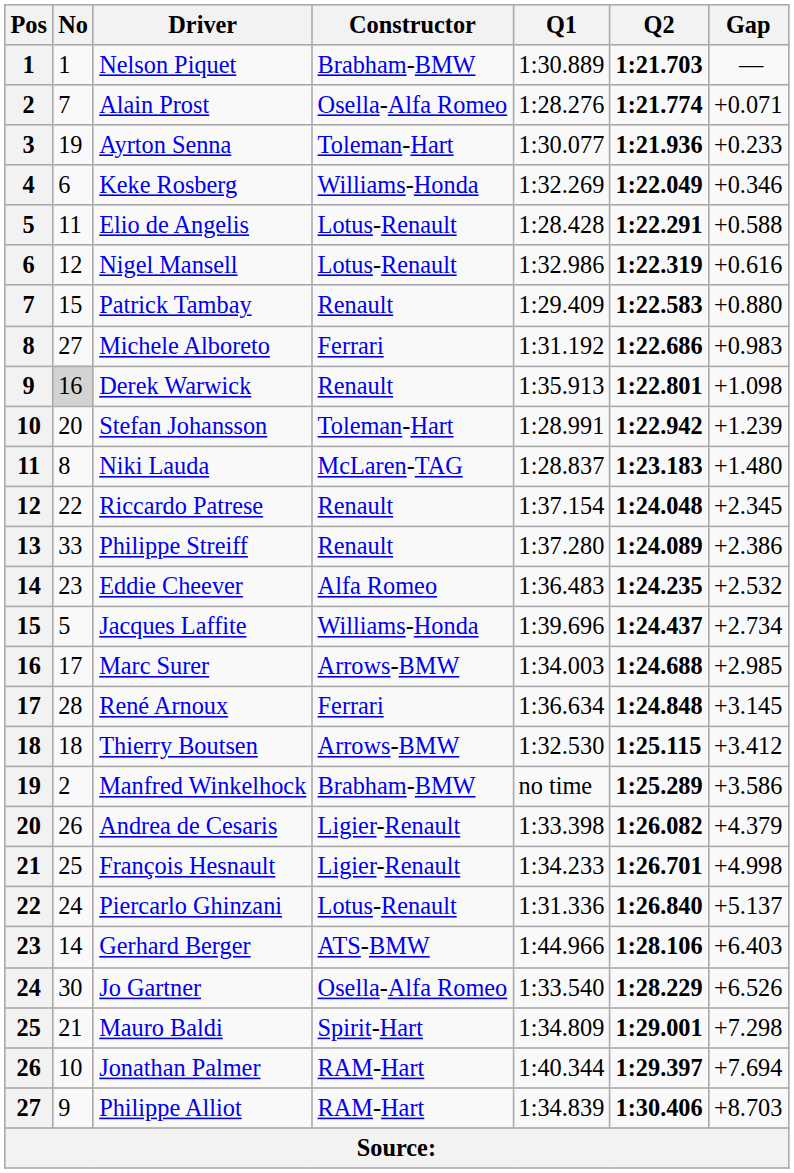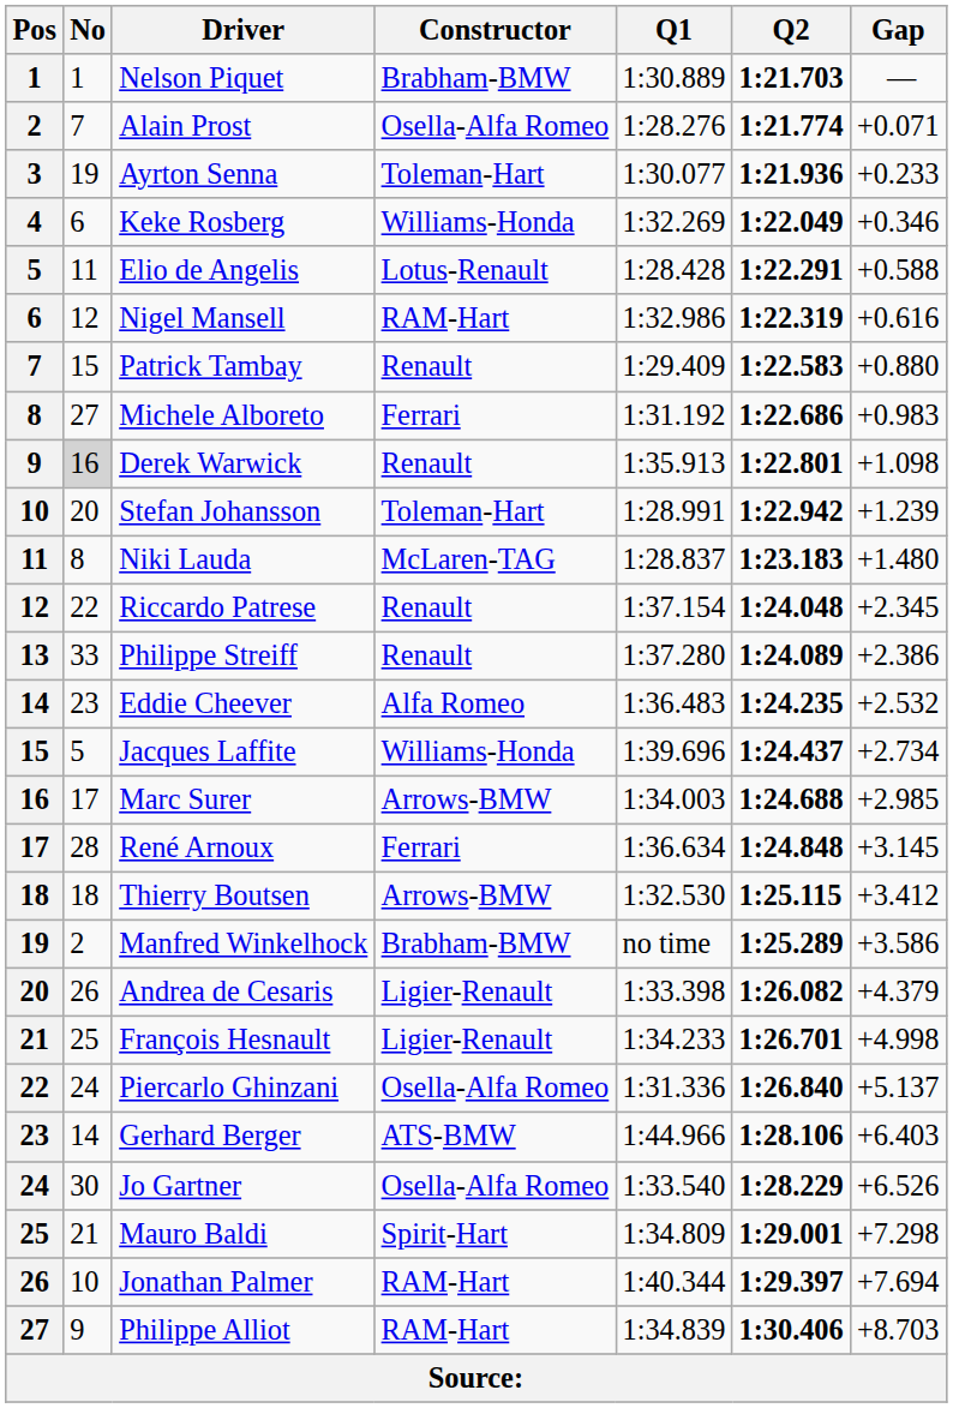 <table class="wikitable sortable" style="font-size: 95%;">
 <tr>
 <th>Pos</th>
 <th>No</th>
 <th>Driver</th>
 <th>Constructor</th>
 <th>Q1</th>
 <th>Q2</th>
 <th>Gap</th>
 </tr>
 <tr>
 <th>1</th>
 <td>1</td>
 <td> <a href='#'>Nelson Piquet</a></td>
 <td><a href='#'>Brabham</a>-<a href='#'>BMW</a></td>
 <td>1:30.889</td>
 <td><strong>1:21.703</strong></td>
 <td align="center"> —</td>
 </tr>
 <tr>
 <th>2</th>
 <td>7</td>
 <td> <a href='#'>Alain Prost</a></td>
 <td><a href='#'>Osella</a>-<a href='#'>Alfa Romeo</a></td>
 <td>1:28.276</td>
 <td><strong>1:21.774</strong></td>
 <td>+0.071</td>
 </tr>
 <tr>
 <th>3</th>
 <td>19</td>
 <td> <a href='#'>Ayrton Senna</a></td>
 <td><a href='#'>Toleman</a>-<a href='#'>Hart</a></td>
 <td>1:30.077</td>
 <td><strong>1:21.936</strong></td>
 <td>+0.233</td>
 </tr>
 <tr>
 <th>4</th>
 <td>6</td>
 <td> <a href='#'>Keke Rosberg</a></td>
 <td><a href='#'>Williams</a>-<a href='#'>Honda</a></td>
 <td>1:32.269</td>
 <td><strong>1:22.049</strong></td>
 <td>+0.346</td>
 </tr>
 <tr>
 <th>5</th>
 <td>11</td>
 <td> <a href='#'>Elio de Angelis</a></td>
 <td><a href='#'>Lotus</a>-<a href='#'>Renault</a></td>
 <td>1:28.428</td>
 <td><strong>1:22.291</strong></td>
 <td>+0.588</td>
 </tr>
 <tr>
 <th>6</th>
 <td>12</td>
 <td> <a href='#'>Nigel Mansell</a></td>
-<td><a href='#'>Lotus</a>-<a href='#'>Renault</a></td>
+<td><a href='#'>RAM</a>-<a href='#'>Hart</a></td>
 <td>1:32.986</td>
 <td><strong>1:22.319</strong></td>
 <td>+0.616</td>
 </tr>
 <tr>
 <th>7</th>
 <td>15</td>
 <td> <a href='#'>Patrick Tambay</a></td>
 <td><a href='#'>Renault</a></td>
 <td>1:29.409</td>
 <td><strong>1:22.583</strong></td>
 <td>+0.880</td>
 </tr>
 <tr>
 <th>8</th>
 <td>27</td>
 <td> <a href='#'>Michele Alboreto</a></td>
 <td><a href='#'>Ferrari</a></td>
 <td>1:31.192</td>
 <td><strong>1:22.686</strong></td>
 <td>+0.983</td>
 </tr>
 <tr>
 <th>9</th>
 <td style="background: lightgrey;">16</td>
 <td> <a href='#'>Derek Warwick</a></td>
 <td><a href='#'>Renault</a></td>
 <td>1:35.913</td>
 <td><strong>1:22.801</strong></td>
 <td>+1.098</td>
 </tr>
 <tr>
 <th>10</th>
 <td>20</td>
 <td> <a href='#'>Stefan Johansson</a></td>
 <td><a href='#'>Toleman</a>-<a href='#'>Hart</a></td>
 <td>1:28.991</td>
 <td><strong>1:22.942</strong></td>
 <td>+1.239</td>
 </tr>
 <tr>
 <th>11</th>
 <td>8</td>
 <td> <a href='#'>Niki Lauda</a></td>
 <td><a href='#'>McLaren</a>-<a href='#'>TAG</a></td>
 <td>1:28.837</td>
 <td><strong>1:23.183</strong></td>
 <td>+1.480</td>
 </tr>
 <tr>
 <th>12</th>
 <td>22</td>
 <td> <a href='#'>Riccardo Patrese</a></td>
 <td><a href='#'>Renault</a></td>
 <td>1:37.154</td>
 <td><strong>1:24.048</strong></td>
 <td>+2.345</td>
 </tr>
 <tr>
 <th>13</th>
 <td>33</td>
 <td> <a href='#'>Philippe Streiff</a></td>
 <td><a href='#'>Renault</a></td>
 <td>1:37.280</td>
 <td><strong>1:24.089</strong></td>
 <td>+2.386</td>
 </tr>
 <tr>
 <th>14</th>
 <td>23</td>
 <td> <a href='#'>Eddie Cheever</a></td>
 <td><a href='#'>Alfa Romeo</a></td>
 <td>1:36.483</td>
 <td><strong>1:24.235</strong></td>
 <td>+2.532</td>
 </tr>
 <tr>
 <th>15</th>
 <td>5</td>
 <td> <a href='#'>Jacques Laffite</a></td>
 <td><a href='#'>Williams</a>-<a href='#'>Honda</a></td>
 <td>1:39.696</td>
 <td><strong>1:24.437</strong></td>
 <td>+2.734</td>
 </tr>
 <tr>
 <th>16</th>
 <td>17</td>
 <td> <a href='#'>Marc Surer</a></td>
 <td><a href='#'>Arrows</a>-<a href='#'>BMW</a></td>
 <td>1:34.003</td>
 <td><strong>1:24.688</strong></td>
 <td>+2.985</td>
 </tr>
 <tr>
 <th>17</th>
 <td>28</td>
 <td> <a href='#'>René Arnoux</a></td>
 <td><a href='#'>Ferrari</a></td>
 <td>1:36.634</td>
 <td><strong>1:24.848</strong></td>
 <td>+3.145</td>
 </tr>
 <tr>
 <th>18</th>
 <td>18</td>
 <td> <a href='#'>Thierry Boutsen</a></td>
 <td><a href='#'>Arrows</a>-<a href='#'>BMW</a></td>
 <td>1:32.530</td>
 <td><strong>1:25.115</strong></td>
 <td>+3.412</td>
 </tr>
 <tr>
 <th>19</th>
 <td>2</td>
 <td> <a href='#'>Manfred Winkelhock</a></td>
 <td><a href='#'>Brabham</a>-<a href='#'>BMW</a></td>
 <td>no time</td>
 <td><strong>1:25.289</strong></td>
 <td>+3.586</td>
 </tr>
 <tr>
 <th>20</th>
 <td>26</td>
 <td> <a href='#'>Andrea de Cesaris</a></td>
 <td><a href='#'>Ligier</a>-<a href='#'>Renault</a></td>
 <td>1:33.398</td>
 <td><strong>1:26.082</strong></td>
 <td>+4.379</td>
 </tr>
 <tr>
 <th>21</th>
 <td>25</td>
 <td> <a href='#'>François Hesnault</a></td>
 <td><a href='#'>Ligier</a>-<a href='#'>Renault</a></td>
 <td>1:34.233</td>
 <td><strong>1:26.701</strong></td>
 <td>+4.998</td>
 </tr>
 <tr>
 <th>22</th>
 <td>24</td>
 <td> <a href='#'>Piercarlo Ghinzani</a></td>
-<td><a href='#'>Lotus</a>-<a href='#'>Renault</a></td>
+<td><a href='#'>Osella</a>-<a href='#'>Alfa Romeo</a></td>
 <td>1:31.336</td>
 <td><strong>1:26.840</strong></td>
 <td>+5.137</td>
 </tr>
 <tr>
 <th>23</th>
 <td>14</td>
 <td> <a href='#'>Gerhard Berger</a></td>
 <td><a href='#'>ATS</a>-<a href='#'>BMW</a></td>
 <td>1:44.966</td>
 <td><strong>1:28.106</strong></td>
 <td>+6.403</td>
 </tr>
 <tr>
 <th>24</th>
 <td>30</td>
 <td> <a href='#'>Jo Gartner</a></td>
 <td><a href='#'>Osella</a>-<a href='#'>Alfa Romeo</a></td>
 <td>1:33.540</td>
 <td><strong>1:28.229</strong></td>
 <td>+6.526</td>
 </tr>
 <tr>
 <th>25</th>
 <td>21</td>
 <td> <a href='#'>Mauro Baldi</a></td>
 <td><a href='#'>Spirit</a>-<a href='#'>Hart</a></td>
 <td>1:34.809</td>
 <td><strong>1:29.001</strong></td>
 <td>+7.298</td>
 </tr>
 <tr>
 <th>26</th>
 <td>10</td>
 <td> <a href='#'>Jonathan Palmer</a></td>
 <td><a href='#'>RAM</a>-<a href='#'>Hart</a></td>
 <td>1:40.344</td>
 <td><strong>1:29.397</strong></td>
 <td>+7.694</td>
 </tr>
 <tr>
 <th>27</th>
 <td>9</td>
 <td> <a href='#'>Philippe Alliot</a></td>
 <td><a href='#'>RAM</a>-<a href='#'>Hart</a></td>
 <td>1:34.839</td>
 <td><strong>1:30.406</strong></td>
 <td>+8.703</td>
 </tr>
 <tr>
 <th colspan="8">Source:</th>
 </tr>
 </table>
